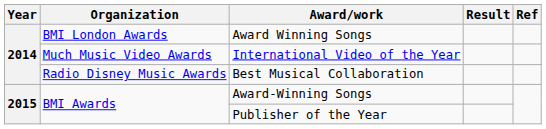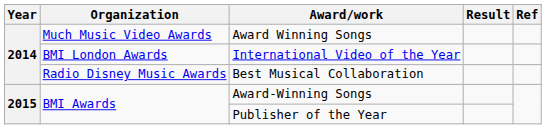 <table class="wikitable">
 <tr>
 <th>Year</th>
 <th>Organization</th>
 <th>Award/work</th>
 <th>Result</th>
 <th>Ref</th>
 </tr>
 <tr>
 <th scope="row" rowspan="3">2014</th>
-<td><a href='#'>BMI London Awards</a></td>
+<td><a href='#'>Much Music Video Awards</a></td>
 <td>Award Winning Songs</td>
 <td></td>
 <td></td>
 </tr>
 <tr>
-<td><a href='#'>Much Music Video Awards</a></td>
+<td><a href='#'>BMI London Awards</a></td>
 <td><a href='#'>International Video of the Year</a></td>
 <td></td>
 <td></td>
 </tr>
 <tr>
 <td><a href='#'>Radio Disney Music Awards</a></td>
 <td>Best Musical Collaboration</td>
 <td></td>
 <td></td>
 </tr>
 <tr>
 <th scope="row" rowspan="2">2015</th>
 <td rowspan=2><a href='#'>BMI Awards</a></td>
 <td>Award-Winning Songs</td>
 <td></td>
 <td rowspan="2" style="text-align:center;"></td>
 </tr>
 <tr>
 <td>Publisher of the Year</td>
 <td></td>
 </tr>
 </table>
